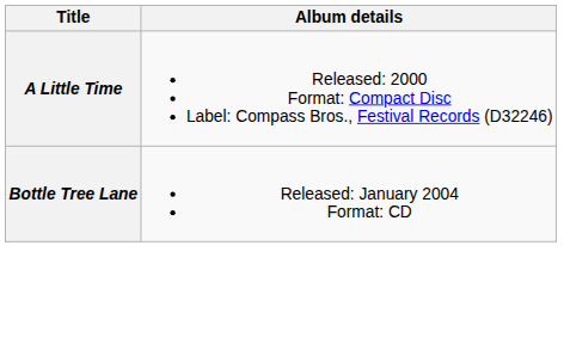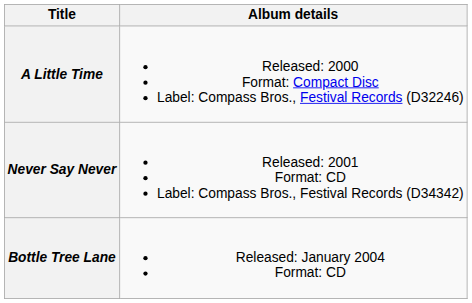 <table class="wikitable plainrowheaders" style="text-align:center;" border="1">
 <tr>
 <th scope="col">Title</th>
 <th scope="col">Album details</th>
 </tr>
 <tr>
 <th scope="row"><em>A Little Time</em></th>
 <td><br><ul><li>Released: 2000</li><li>Format: <a href='#'>Compact Disc</a></li><li>Label: Compass Bros., <a href='#'>Festival Records</a> (D32246)</li></ul></td>
 </tr>
 <tr>
+<th scope="row"><em>Never Say Never</em></th>
+<td><br><ul><li>Released: 2001</li><li>Format: CD</li><li>Label: Compass Bros., Festival Records (D34342)</li></ul></td>
+</tr>
+<tr>
 <th scope="row"><em>Bottle Tree Lane</em></th>
 <td><br><ul><li>Released: January 2004</li><li>Format: CD</li></ul></td>
 </tr>
 </table>
